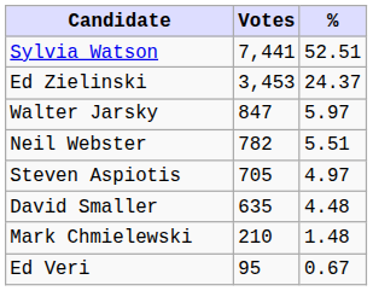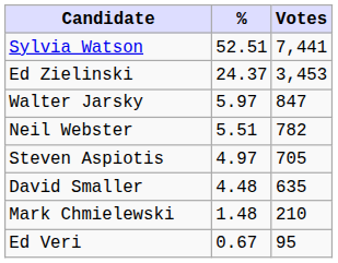 <table class="wikitable">
 <tr>
 <th style="background:#ddf; width:150px;">Candidate</th>
+<th style="background:#ddf;">%</th>
 <th style="background:#ddf;">Votes</th>
-<th style="background:#ddf;">%</th>
 </tr>
 <tr>
 <td><a href='#'>Sylvia Watson</a></td>
+<td>52.51</td>
 <td>7,441</td>
-<td>52.51</td>
 </tr>
 <tr>
 <td>Ed Zielinski</td>
+<td>24.37</td>
 <td>3,453</td>
-<td>24.37</td>
 </tr>
 <tr>
 <td>Walter Jarsky</td>
+<td>5.97</td>
 <td>847</td>
-<td>5.97</td>
 </tr>
 <tr>
 <td>Neil Webster</td>
+<td>5.51</td>
 <td>782</td>
-<td>5.51</td>
 </tr>
 <tr>
 <td>Steven Aspiotis</td>
+<td>4.97</td>
 <td>705</td>
-<td>4.97</td>
 </tr>
 <tr>
 <td>David Smaller</td>
+<td>4.48</td>
 <td>635</td>
-<td>4.48</td>
 </tr>
 <tr>
 <td>Mark Chmielewski</td>
+<td>1.48</td>
 <td>210</td>
-<td>1.48</td>
 </tr>
 <tr>
 <td>Ed Veri</td>
+<td>0.67</td>
 <td>95</td>
-<td>0.67</td>
 </tr>
 </table>
